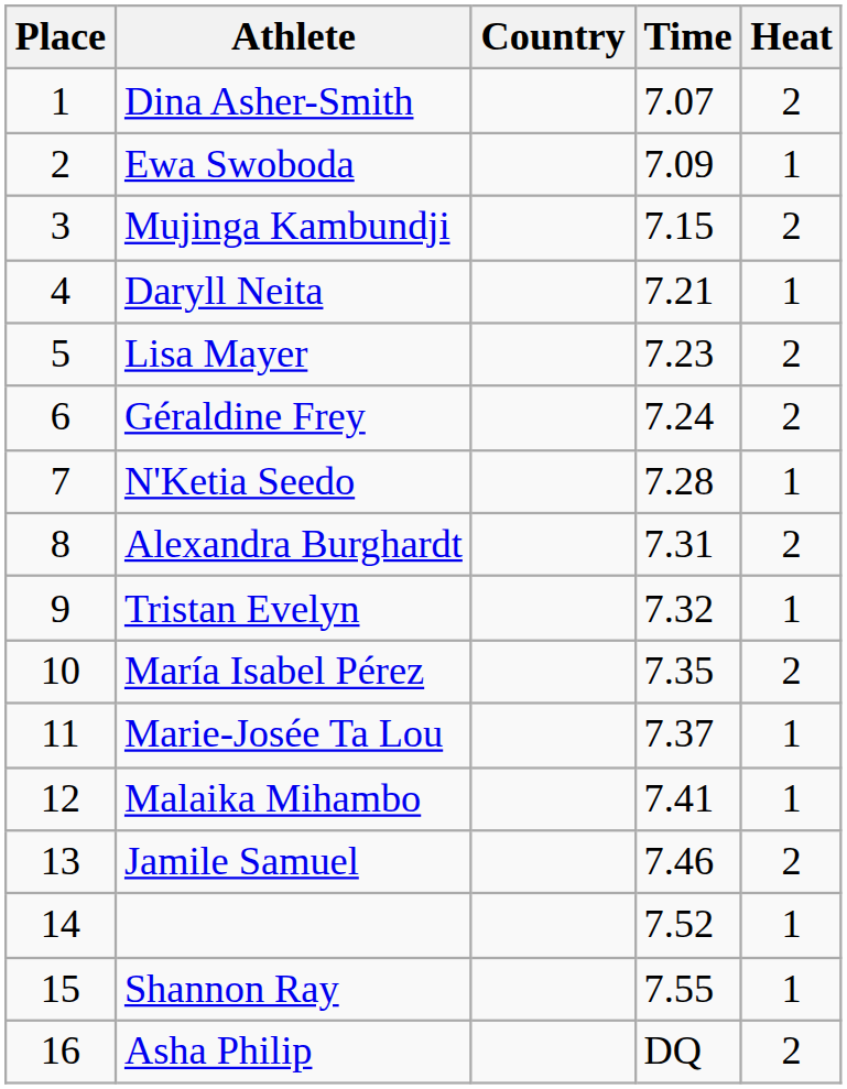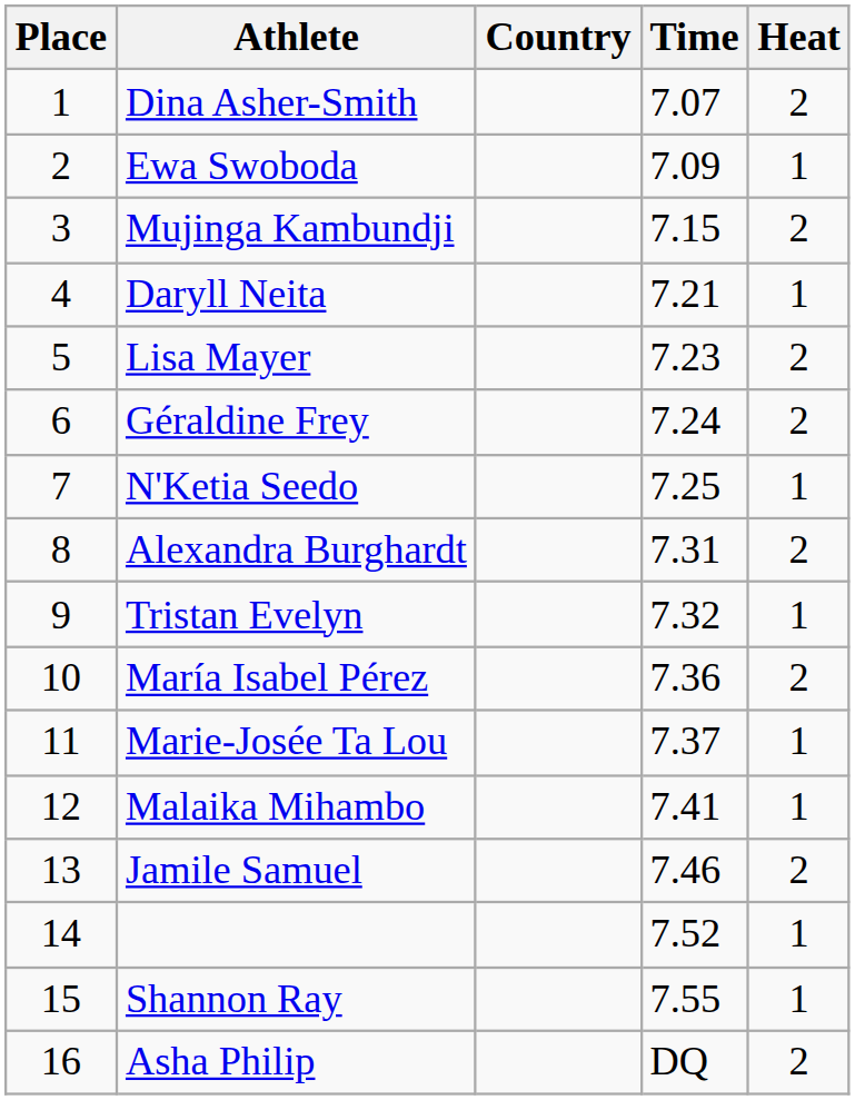 <table class="wikitable">
 <tr>
 <th>Place</th>
 <th>Athlete</th>
 <th>Country</th>
 <th>Time</th>
 <th>Heat</th>
 </tr>
 <tr>
 <td align=center>1</td>
 <td><a href='#'>Dina Asher-Smith</a></td>
 <td></td>
 <td>7.07</td>
 <td align=center>2</td>
 </tr>
 <tr>
 <td align=center>2</td>
 <td><a href='#'>Ewa Swoboda</a></td>
 <td></td>
 <td>7.09</td>
 <td align=center>1</td>
 </tr>
 <tr>
 <td align=center>3</td>
 <td><a href='#'>Mujinga Kambundji</a></td>
 <td></td>
 <td>7.15</td>
 <td align=center>2</td>
 </tr>
 <tr>
 <td align=center>4</td>
 <td><a href='#'>Daryll Neita</a></td>
 <td></td>
 <td>7.21</td>
 <td align=center>1</td>
 </tr>
 <tr>
 <td align=center>5</td>
 <td><a href='#'>Lisa Mayer</a></td>
 <td></td>
 <td>7.23</td>
 <td align=center>2</td>
 </tr>
 <tr>
 <td align=center>6</td>
 <td><a href='#'>Géraldine Frey</a></td>
 <td></td>
 <td>7.24</td>
 <td align=center>2</td>
 </tr>
 <tr>
 <td align=center>7</td>
 <td><a href='#'>N'Ketia Seedo</a></td>
 <td></td>
-<td>7.28</td>
+<td>7.25</td>
 <td align=center>1</td>
 </tr>
 <tr>
 <td align=center>8</td>
 <td><a href='#'>Alexandra Burghardt</a></td>
 <td></td>
 <td>7.31</td>
 <td align=center>2</td>
 </tr>
 <tr>
 <td align=center>9</td>
 <td><a href='#'>Tristan Evelyn</a></td>
 <td></td>
 <td>7.32</td>
 <td align=center>1</td>
 </tr>
 <tr>
 <td align=center>10</td>
 <td><a href='#'>María Isabel Pérez</a></td>
 <td></td>
-<td>7.35</td>
+<td>7.36</td>
 <td align=center>2</td>
 </tr>
 <tr>
 <td align=center>11</td>
 <td><a href='#'>Marie-Josée Ta Lou</a></td>
 <td></td>
 <td>7.37</td>
 <td align=center>1</td>
 </tr>
 <tr>
 <td align=center>12</td>
 <td><a href='#'>Malaika Mihambo</a></td>
 <td></td>
 <td>7.41</td>
 <td align=center>1</td>
 </tr>
 <tr>
 <td align=center>13</td>
 <td><a href='#'>Jamile Samuel</a></td>
 <td></td>
 <td>7.46</td>
 <td align=center>2</td>
 </tr>
 <tr>
 <td align=center>14</td>
 <td></td>
 <td></td>
 <td>7.52</td>
 <td align=center>1</td>
 </tr>
 <tr>
 <td align=center>15</td>
 <td><a href='#'>Shannon Ray</a></td>
 <td></td>
 <td>7.55</td>
 <td align=center>1</td>
 </tr>
 <tr>
 <td align=center>16</td>
 <td><a href='#'>Asha Philip</a></td>
 <td></td>
 <td>DQ</td>
 <td align=center>2</td>
 </tr>
 </table>
